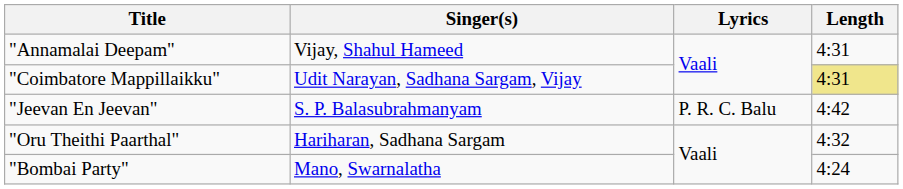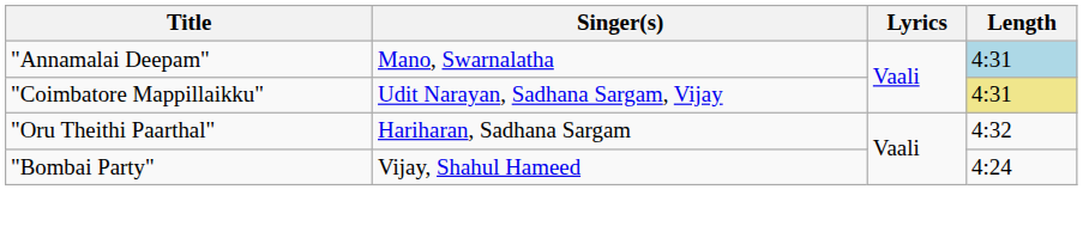 <table class="wikitable" width="60%">
 <tr>
 <th>Title</th>
 <th>Singer(s)</th>
 <th>Lyrics</th>
 <th>Length</th>
 </tr>
 <tr>
 <td>"Annamalai Deepam"</td>
-<td>Vijay, <a href='#'>Shahul Hameed</a></td>
+<td><a href='#'>Mano</a>, <a href='#'>Swarnalatha</a></td>
 <td rowspan=2><a href='#'>Vaali</a></td>
-<td>4:31</td>
+<td style="background: lightblue;">4:31</td>
 </tr>
 <tr>
 <td>"Coimbatore Mappillaikku"</td>
 <td><a href='#'>Udit Narayan</a>, <a href='#'>Sadhana Sargam</a>, <a href='#'>Vijay</a></td>
 <td style="background: khaki;">4:31</td>
-</tr>
-<tr>
-<td>"Jeevan En Jeevan"</td>
-<td><a href='#'>S. P. Balasubrahmanyam</a></td>
-<td>P. R. C. Balu</td>
-<td>4:42</td>
 </tr>
 <tr>
 <td>"Oru Theithi Paarthal"</td>
 <td><a href='#'>Hariharan</a>, Sadhana Sargam</td>
 <td rowspan=2>Vaali</td>
 <td>4:32</td>
 </tr>
 <tr>
 <td>"Bombai Party"</td>
-<td><a href='#'>Mano</a>, <a href='#'>Swarnalatha</a></td>
+<td>Vijay, <a href='#'>Shahul Hameed</a></td>
 <td>4:24</td>
 </tr>
 </table>
